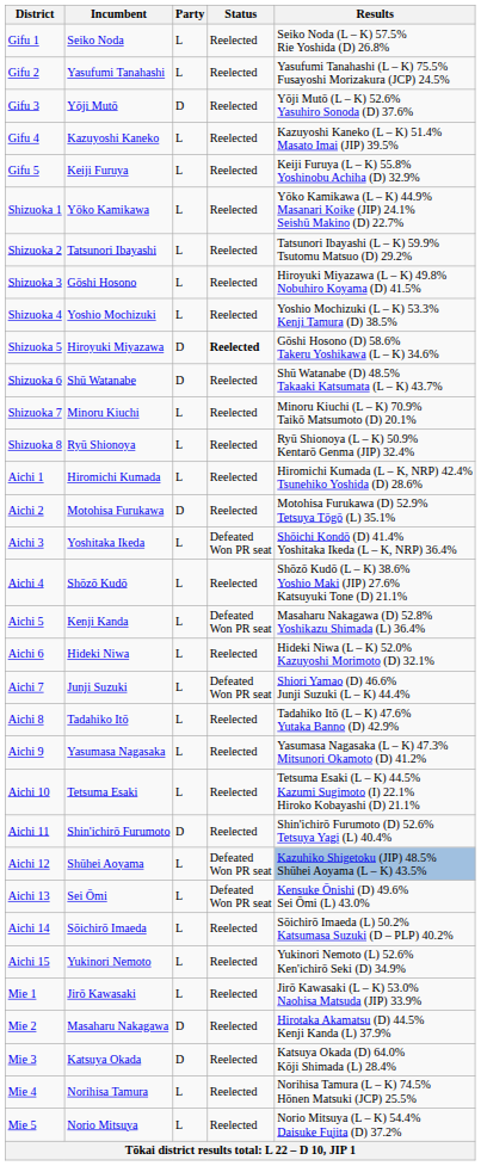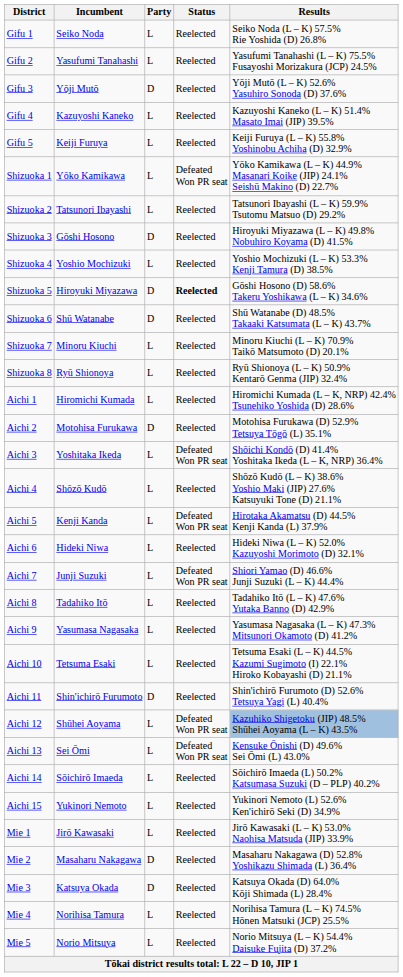 <table class="wikitable">
 <tr>
 <th>District</th>
 <th>Incumbent</th>
 <th>Party</th>
 <th>Status</th>
 <th>Results</th>
 </tr>
 <tr>
 <td><a href='#'>Gifu 1</a></td>
 <td><a href='#'>Seiko Noda</a></td>
 <td>L</td>
 <td>Reelected</td>
 <td>Seiko Noda (L – K) 57.5%<br>Rie Yoshida (D) 26.8%</td>
 </tr>
 <tr>
 <td><a href='#'>Gifu 2</a></td>
 <td><a href='#'>Yasufumi Tanahashi</a></td>
 <td>L</td>
 <td>Reelected</td>
 <td>Yasufumi Tanahashi (L – K) 75.5%<br>Fusayoshi Morizakura (JCP) 24.5%</td>
 </tr>
 <tr>
 <td><a href='#'>Gifu 3</a></td>
 <td><a href='#'>Yōji Mutō</a></td>
 <td>D</td>
 <td>Reelected</td>
 <td>Yōji Mutō (L – K) 52.6%<br><a href='#'>Yasuhiro Sonoda</a> (D) 37.6%</td>
 </tr>
 <tr>
 <td><a href='#'>Gifu 4</a></td>
 <td><a href='#'>Kazuyoshi Kaneko</a></td>
 <td>L</td>
 <td>Reelected</td>
 <td>Kazuyoshi Kaneko (L – K) 51.4%<br><a href='#'>Masato Imai</a> (JIP) 39.5%</td>
 </tr>
 <tr>
 <td><a href='#'>Gifu 5</a></td>
 <td><a href='#'>Keiji Furuya</a></td>
 <td>L</td>
 <td>Reelected</td>
 <td>Keiji Furuya (L – K) 55.8%<br><a href='#'>Yoshinobu Achiha</a> (D) 32.9%</td>
 </tr>
 <tr>
 <td><a href='#'>Shizuoka 1</a></td>
 <td><a href='#'>Yōko Kamikawa</a></td>
 <td>L</td>
-<td>Reelected</td>
+<td>Defeated<br>Won PR seat</td>
 <td>Yōko Kamikawa (L – K) 44.9%<br><a href='#'>Masanari Koike</a> (JIP) 24.1%<br><a href='#'>Seishū Makino</a> (D) 22.7%</td>
 </tr>
 <tr>
 <td><a href='#'>Shizuoka 2</a></td>
 <td><a href='#'>Tatsunori Ibayashi</a></td>
 <td>L</td>
 <td>Reelected</td>
 <td>Tatsunori Ibayashi (L – K) 59.9%<br>Tsutomu Matsuo (D) 29.2%</td>
 </tr>
 <tr>
 <td><a href='#'>Shizuoka 3</a></td>
 <td><a href='#'>Gōshi Hosono</a></td>
-<td>L</td>
+<td>D</td>
 <td>Reelected</td>
 <td>Hiroyuki Miyazawa (L – K) 49.8%<br><a href='#'>Nobuhiro Koyama</a> (D) 41.5%</td>
 </tr>
 <tr>
 <td><a href='#'>Shizuoka 4</a></td>
 <td><a href='#'>Yoshio Mochizuki</a></td>
 <td>L</td>
 <td>Reelected</td>
 <td>Yoshio Mochizuki (L – K) 53.3%<br><a href='#'>Kenji Tamura</a> (D) 38.5%</td>
 </tr>
 <tr>
 <td><a href='#'>Shizuoka 5</a></td>
 <td><a href='#'>Hiroyuki Miyazawa</a></td>
 <td>D</td>
 <td><strong>Reelected</strong></td>
 <td>Gōshi Hosono (D) 58.6%<br><a href='#'>Takeru Yoshikawa</a> (L – K) 34.6%</td>
 </tr>
 <tr>
 <td><a href='#'>Shizuoka 6</a></td>
 <td><a href='#'>Shū Watanabe</a></td>
 <td>D</td>
 <td>Reelected</td>
 <td>Shū Watanabe (D) 48.5%<br><a href='#'>Takaaki Katsumata</a> (L – K) 43.7%</td>
 </tr>
 <tr>
 <td><a href='#'>Shizuoka 7</a></td>
 <td><a href='#'>Minoru Kiuchi</a></td>
 <td>L</td>
 <td>Reelected</td>
 <td>Minoru Kiuchi (L – K) 70.9%<br>Taikō Matsumoto (D) 20.1%</td>
 </tr>
 <tr>
 <td><a href='#'>Shizuoka 8</a></td>
 <td><a href='#'>Ryū Shionoya</a></td>
 <td>L</td>
 <td>Reelected</td>
 <td>Ryū Shionoya (L – K) 50.9%<br>Kentarō Genma (JIP) 32.4%</td>
 </tr>
 <tr>
 <td><a href='#'>Aichi 1</a></td>
 <td><a href='#'>Hiromichi Kumada</a></td>
 <td>L</td>
 <td>Reelected</td>
 <td>Hiromichi Kumada (L – K, NRP) 42.4%<br><a href='#'>Tsunehiko Yoshida</a> (D) 28.6%</td>
 </tr>
 <tr>
 <td><a href='#'>Aichi 2</a></td>
 <td><a href='#'>Motohisa Furukawa</a></td>
 <td>D</td>
 <td>Reelected</td>
 <td>Motohisa Furukawa (D) 52.9%<br><a href='#'>Tetsuya Tōgō</a> (L) 35.1%</td>
 </tr>
 <tr>
 <td><a href='#'>Aichi 3</a></td>
 <td><a href='#'>Yoshitaka Ikeda</a></td>
 <td>L</td>
 <td>Defeated<br>Won PR seat</td>
 <td><a href='#'>Shōichi Kondō</a> (D) 41.4%<br>Yoshitaka Ikeda (L – K, NRP) 36.4%</td>
 </tr>
 <tr>
 <td><a href='#'>Aichi 4</a></td>
 <td><a href='#'>Shōzō Kudō</a></td>
 <td>L</td>
 <td>Reelected</td>
 <td>Shōzō Kudō (L – K) 38.6%<br><a href='#'>Yoshio Maki</a> (JIP) 27.6%<br>Katsuyuki Tone (D) 21.1%</td>
 </tr>
 <tr>
 <td><a href='#'>Aichi 5</a></td>
 <td><a href='#'>Kenji Kanda</a></td>
 <td>L</td>
 <td>Defeated<br>Won PR seat</td>
-<td>Masaharu Nakagawa (D) 52.8%<br><a href='#'>Yoshikazu Shimada</a> (L) 36.4%</td>
+<td><a href='#'>Hirotaka Akamatsu</a> (D) 44.5%<br>Kenji Kanda (L) 37.9%</td>
 </tr>
 <tr>
 <td><a href='#'>Aichi 6</a></td>
 <td><a href='#'>Hideki Niwa</a></td>
 <td>L</td>
 <td>Reelected</td>
 <td>Hideki Niwa (L – K) 52.0%<br><a href='#'>Kazuyoshi Morimoto</a> (D) 32.1%</td>
 </tr>
 <tr>
 <td><a href='#'>Aichi 7</a></td>
 <td><a href='#'>Junji Suzuki</a></td>
 <td>L</td>
 <td>Defeated<br>Won PR seat</td>
 <td><a href='#'>Shiori Yamao</a> (D) 46.6%<br>Junji Suzuki (L – K) 44.4%</td>
 </tr>
 <tr>
 <td><a href='#'>Aichi 8</a></td>
 <td><a href='#'>Tadahiko Itō</a></td>
 <td>L</td>
 <td>Reelected</td>
 <td>Tadahiko Itō (L – K) 47.6%<br><a href='#'>Yutaka Banno</a> (D) 42.9%</td>
 </tr>
 <tr>
 <td><a href='#'>Aichi 9</a></td>
 <td><a href='#'>Yasumasa Nagasaka</a></td>
 <td>L</td>
 <td>Reelected</td>
 <td>Yasumasa Nagasaka (L – K) 47.3%<br><a href='#'>Mitsunori Okamoto</a> (D) 41.2%</td>
 </tr>
 <tr>
 <td><a href='#'>Aichi 10</a></td>
 <td><a href='#'>Tetsuma Esaki</a></td>
 <td>L</td>
 <td>Reelected</td>
 <td>Tetsuma Esaki (L – K) 44.5%<br><a href='#'>Kazumi Sugimoto</a> (I) 22.1%<br>Hiroko Kobayashi (D) 21.1%</td>
 </tr>
 <tr>
 <td><a href='#'>Aichi 11</a></td>
 <td><a href='#'>Shin'ichirō Furumoto</a></td>
 <td>D</td>
 <td>Reelected</td>
 <td>Shin'ichirō Furumoto (D) 52.6%<br><a href='#'>Tetsuya Yagi</a> (L) 40.4%</td>
 </tr>
 <tr>
 <td><a href='#'>Aichi 12</a></td>
 <td><a href='#'>Shūhei Aoyama</a></td>
 <td>L</td>
 <td>Defeated<br>Won PR seat</td>
 <td bgcolor="#A0C0E0"><a href='#'>Kazuhiko Shigetoku</a> (JIP) 48.5%<br>Shūhei Aoyama (L – K) 43.5%</td>
 </tr>
 <tr>
 <td><a href='#'>Aichi 13</a></td>
 <td><a href='#'>Sei Ōmi</a></td>
 <td>L</td>
 <td>Defeated<br>Won PR seat</td>
 <td><a href='#'>Kensuke Ōnishi</a> (D) 49.6%<br>Sei Ōmi (L) 43.0%</td>
 </tr>
 <tr>
 <td><a href='#'>Aichi 14</a></td>
 <td><a href='#'>Sōichirō Imaeda</a></td>
 <td>L</td>
 <td>Reelected</td>
 <td>Sōichirō Imaeda (L) 50.2%<br><a href='#'>Katsumasa Suzuki</a> (D – PLP) 40.2%</td>
 </tr>
 <tr>
 <td><a href='#'>Aichi 15</a></td>
 <td><a href='#'>Yukinori Nemoto</a></td>
 <td>L</td>
 <td>Reelected</td>
 <td>Yukinori Nemoto (L) 52.6%<br>Ken'ichirō Seki (D) 34.9%</td>
 </tr>
 <tr>
 <td><a href='#'>Mie 1</a></td>
 <td><a href='#'>Jirō Kawasaki</a></td>
 <td>L</td>
 <td>Reelected</td>
 <td>Jirō Kawasaki (L – K) 53.0%<br><a href='#'>Naohisa Matsuda</a> (JIP) 33.9%</td>
 </tr>
 <tr>
 <td><a href='#'>Mie 2</a></td>
 <td><a href='#'>Masaharu Nakagawa</a></td>
 <td>D</td>
 <td>Reelected</td>
-<td><a href='#'>Hirotaka Akamatsu</a> (D) 44.5%<br>Kenji Kanda (L) 37.9%</td>
+<td>Masaharu Nakagawa (D) 52.8%<br><a href='#'>Yoshikazu Shimada</a> (L) 36.4%</td>
 </tr>
 <tr>
 <td><a href='#'>Mie 3</a></td>
 <td><a href='#'>Katsuya Okada</a></td>
 <td>D</td>
 <td>Reelected</td>
 <td>Katsuya Okada (D) 64.0%<br>Kōji Shimada (L) 28.4%</td>
 </tr>
 <tr>
 <td><a href='#'>Mie 4</a></td>
 <td><a href='#'>Norihisa Tamura</a></td>
 <td>L</td>
 <td>Reelected</td>
 <td>Norihisa Tamura (L – K) 74.5%<br>Hōnen Matsuki (JCP) 25.5%</td>
 </tr>
 <tr>
 <td><a href='#'>Mie 5</a></td>
 <td><a href='#'>Norio Mitsuya</a></td>
 <td>L</td>
 <td>Reelected</td>
 <td>Norio Mitsuya (L – K) 54.4%<br><a href='#'>Daisuke Fujita</a> (D) 37.2%</td>
 </tr>
 <tr>
 <th colspan="5">Tōkai district results total: L 22 – D 10, JIP 1</th>
 </tr>
 </table>
